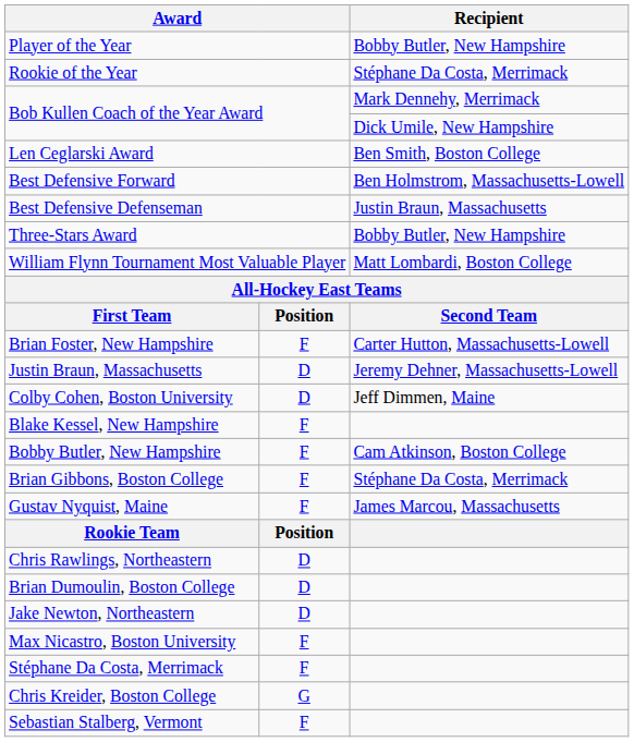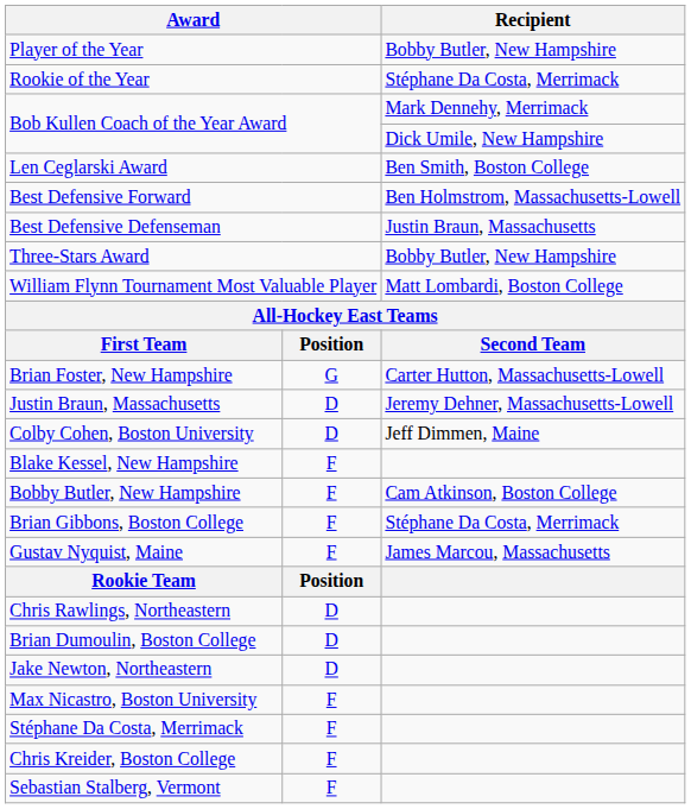 <table class="wikitable">
 <tr>
 <th colspan=2><a href='#'>Award</a></th>
 <th>Recipient</th>
 </tr>
 <tr>
 <td colspan=2><a href='#'>Player of the Year</a></td>
 <td><a href='#'>Bobby Butler</a>, <a href='#'>New Hampshire</a></td>
 </tr>
 <tr>
 <td colspan=2><a href='#'>Rookie of the Year</a></td>
 <td><a href='#'>Stéphane Da Costa</a>, <a href='#'>Merrimack</a></td>
 </tr>
 <tr>
 <td rowspan=2, colspan=2><a href='#'>Bob Kullen Coach of the Year Award</a></td>
 <td><a href='#'>Mark Dennehy</a>, <a href='#'>Merrimack</a></td>
 </tr>
 <tr>
 <td><a href='#'>Dick Umile</a>, <a href='#'>New Hampshire</a></td>
 </tr>
 <tr>
 <td colspan=2><a href='#'>Len Ceglarski Award</a></td>
 <td><a href='#'>Ben Smith</a>, <a href='#'>Boston College</a></td>
 </tr>
 <tr>
 <td colspan=2><a href='#'>Best Defensive Forward</a></td>
 <td><a href='#'>Ben Holmstrom</a>, <a href='#'>Massachusetts-Lowell</a></td>
 </tr>
 <tr>
 <td colspan=2><a href='#'>Best Defensive Defenseman</a></td>
 <td><a href='#'>Justin Braun</a>, <a href='#'>Massachusetts</a></td>
 </tr>
 <tr>
 <td colspan=2><a href='#'>Three-Stars Award</a></td>
 <td><a href='#'>Bobby Butler</a>, <a href='#'>New Hampshire</a></td>
 </tr>
 <tr>
 <td colspan=2><a href='#'>William Flynn Tournament Most Valuable Player</a></td>
 <td><a href='#'>Matt Lombardi</a>, <a href='#'>Boston College</a></td>
 </tr>
 <tr>
 <th colspan=3><a href='#'>All-Hockey East Teams</a></th>
 </tr>
 <tr>
 <th><a href='#'>First Team</a></th>
 <th>  Position  </th>
 <th><a href='#'>Second Team</a></th>
 </tr>
 <tr>
 <td><a href='#'>Brian Foster</a>, <a href='#'>New Hampshire</a></td>
-<td align=center><a href='#'>F</a></td>
+<td align=center><a href='#'>G</a></td>
 <td><a href='#'>Carter Hutton</a>, <a href='#'>Massachusetts-Lowell</a></td>
 </tr>
 <tr>
 <td><a href='#'>Justin Braun</a>, <a href='#'>Massachusetts</a></td>
 <td align=center><a href='#'>D</a></td>
 <td><a href='#'>Jeremy Dehner</a>, <a href='#'>Massachusetts-Lowell</a></td>
 </tr>
 <tr>
 <td><a href='#'>Colby Cohen</a>, <a href='#'>Boston University</a></td>
 <td align=center><a href='#'>D</a></td>
 <td>Jeff Dimmen, <a href='#'>Maine</a></td>
 </tr>
 <tr>
 <td><a href='#'>Blake Kessel</a>, <a href='#'>New Hampshire</a></td>
 <td align=center><a href='#'>F</a></td>
 <td></td>
 </tr>
 <tr>
 <td><a href='#'>Bobby Butler</a>, <a href='#'>New Hampshire</a></td>
 <td align=center><a href='#'>F</a></td>
 <td><a href='#'>Cam Atkinson</a>, <a href='#'>Boston College</a></td>
 </tr>
 <tr>
 <td><a href='#'>Brian Gibbons</a>, <a href='#'>Boston College</a></td>
 <td align=center><a href='#'>F</a></td>
 <td><a href='#'>Stéphane Da Costa</a>, <a href='#'>Merrimack</a></td>
 </tr>
 <tr>
 <td><a href='#'>Gustav Nyquist</a>, <a href='#'>Maine</a></td>
 <td align=center><a href='#'>F</a></td>
 <td><a href='#'>James Marcou</a>, <a href='#'>Massachusetts</a></td>
 </tr>
 <tr>
 <th><a href='#'>Rookie Team</a></th>
 <th>  Position  </th>
 <th></th>
 </tr>
 <tr>
 <td><a href='#'>Chris Rawlings</a>, <a href='#'>Northeastern</a></td>
 <td align=center><a href='#'>D</a></td>
 <td></td>
 </tr>
 <tr>
 <td><a href='#'>Brian Dumoulin</a>, <a href='#'>Boston College</a></td>
 <td align=center><a href='#'>D</a></td>
 <td></td>
 </tr>
 <tr>
 <td><a href='#'>Jake Newton</a>, <a href='#'>Northeastern</a></td>
 <td align=center><a href='#'>D</a></td>
 <td></td>
 </tr>
 <tr>
 <td><a href='#'>Max Nicastro</a>, <a href='#'>Boston University</a></td>
 <td align=center><a href='#'>F</a></td>
 <td></td>
 </tr>
 <tr>
 <td><a href='#'>Stéphane Da Costa</a>, <a href='#'>Merrimack</a></td>
 <td align=center><a href='#'>F</a></td>
 <td></td>
 </tr>
 <tr>
 <td><a href='#'>Chris Kreider</a>, <a href='#'>Boston College</a></td>
-<td align=center><a href='#'>G</a></td>
+<td align=center><a href='#'>F</a></td>
 <td></td>
 </tr>
 <tr>
 <td><a href='#'>Sebastian Stalberg</a>, <a href='#'>Vermont</a></td>
 <td align=center><a href='#'>F</a></td>
 <td></td>
 </tr>
 </table>
